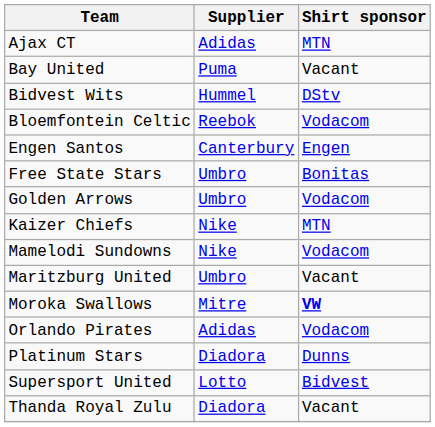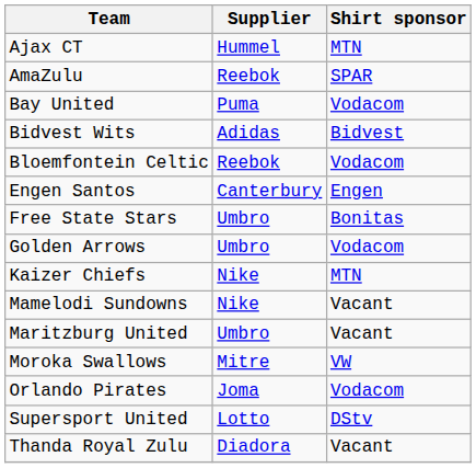 <table class="wikitable">
 <tr>
 <th>Team</th>
 <th>Supplier</th>
 <th>Shirt sponsor</th>
 </tr>
 <tr>
 <td>Ajax CT</td>
-<td><a href='#'>Adidas</a></td>
+<td><a href='#'>Hummel</a></td>
 <td><a href='#'>MTN</a></td>
+</tr>
+<tr>
+<td>AmaZulu</td>
+<td><a href='#'>Reebok</a></td>
+<td><a href='#'>SPAR</a></td>
 </tr>
 <tr>
 <td>Bay United</td>
 <td><a href='#'>Puma</a></td>
-<td>Vacant</td>
+<td><a href='#'>Vodacom</a></td>
 </tr>
 <tr>
 <td>Bidvest Wits</td>
-<td><a href='#'>Hummel</a></td>
-<td><a href='#'>DStv</a></td>
+<td><a href='#'>Adidas</a></td>
+<td><a href='#'>Bidvest</a></td>
 </tr>
 <tr>
 <td>Bloemfontein Celtic</td>
 <td><a href='#'>Reebok</a></td>
 <td><a href='#'>Vodacom</a></td>
 </tr>
 <tr>
 <td>Engen Santos</td>
 <td><a href='#'>Canterbury</a></td>
 <td><a href='#'>Engen</a></td>
 </tr>
 <tr>
 <td>Free State Stars</td>
 <td><a href='#'>Umbro</a></td>
 <td><a href='#'>Bonitas</a></td>
 </tr>
 <tr>
 <td>Golden Arrows</td>
 <td><a href='#'>Umbro</a></td>
 <td><a href='#'>Vodacom</a></td>
 </tr>
 <tr>
 <td>Kaizer Chiefs</td>
 <td><a href='#'>Nike</a></td>
 <td><a href='#'>MTN</a></td>
 </tr>
 <tr>
 <td>Mamelodi Sundowns</td>
 <td><a href='#'>Nike</a></td>
-<td><a href='#'>Vodacom</a></td>
+<td>Vacant</td>
 </tr>
 <tr>
 <td>Maritzburg United</td>
 <td><a href='#'>Umbro</a></td>
 <td>Vacant</td>
 </tr>
 <tr>
 <td>Moroka Swallows</td>
 <td><a href='#'>Mitre</a></td>
-<td><strong><a href='#'>VW</a></strong></td>
+<td><a href='#'>VW</a></td>
 </tr>
 <tr>
 <td>Orlando Pirates</td>
-<td><a href='#'>Adidas</a></td>
+<td><a href='#'>Joma</a></td>
 <td><a href='#'>Vodacom</a></td>
-</tr>
-<tr>
-<td>Platinum Stars</td>
-<td><a href='#'>Diadora</a></td>
-<td><a href='#'>Dunns</a></td>
 </tr>
 <tr>
 <td>Supersport United</td>
 <td><a href='#'>Lotto</a></td>
-<td><a href='#'>Bidvest</a></td>
+<td><a href='#'>DStv</a></td>
 </tr>
 <tr>
 <td>Thanda Royal Zulu</td>
 <td><a href='#'>Diadora</a></td>
 <td>Vacant</td>
 </tr>
 <tr>
 </tr>
 </table>
